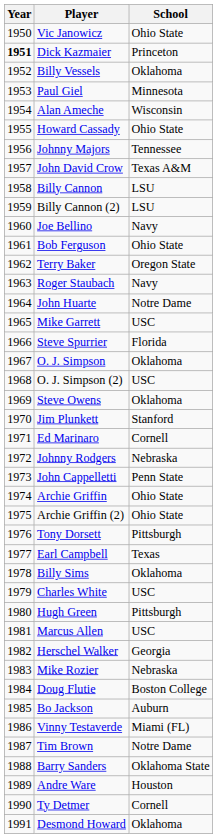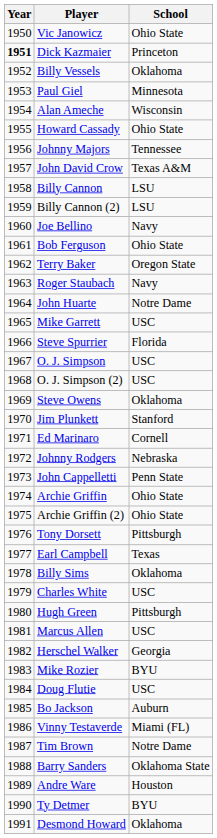 <table class="wikitable sortable">
 <tr>
 <th>Year</th>
 <th>Player</th>
 <th>School</th>
 </tr>
 <tr>
 <td>1950</td>
 <td><a href='#'>Vic Janowicz</a></td>
 <td>Ohio State</td>
 </tr>
 <tr>
 <td><strong>1951</strong></td>
 <td><a href='#'>Dick Kazmaier</a></td>
 <td>Princeton</td>
 </tr>
 <tr>
 <td>1952</td>
 <td><a href='#'>Billy Vessels</a></td>
 <td>Oklahoma</td>
 </tr>
 <tr>
 <td>1953</td>
 <td><a href='#'>Paul Giel</a></td>
 <td>Minnesota</td>
 </tr>
 <tr>
 <td>1954</td>
 <td><a href='#'>Alan Ameche</a></td>
 <td>Wisconsin</td>
 </tr>
 <tr>
 <td>1955</td>
 <td><a href='#'>Howard Cassady</a></td>
 <td>Ohio State</td>
 </tr>
 <tr>
 <td>1956</td>
 <td><a href='#'>Johnny Majors</a></td>
 <td>Tennessee</td>
 </tr>
 <tr>
 <td>1957</td>
 <td><a href='#'>John David Crow</a></td>
 <td>Texas A&M</td>
 </tr>
 <tr>
 <td>1958</td>
 <td><a href='#'>Billy Cannon</a></td>
 <td>LSU</td>
 </tr>
 <tr>
 <td>1959</td>
 <td>Billy Cannon (2)</td>
 <td>LSU</td>
 </tr>
 <tr>
 <td>1960</td>
 <td><a href='#'>Joe Bellino</a></td>
 <td>Navy</td>
 </tr>
 <tr>
 <td>1961</td>
 <td><a href='#'>Bob Ferguson</a></td>
 <td>Ohio State</td>
 </tr>
 <tr>
 <td>1962</td>
 <td><a href='#'>Terry Baker</a></td>
 <td>Oregon State</td>
 </tr>
 <tr>
 <td>1963</td>
 <td><a href='#'>Roger Staubach</a></td>
 <td>Navy</td>
 </tr>
 <tr>
 <td>1964</td>
 <td><a href='#'>John Huarte</a></td>
 <td>Notre Dame</td>
 </tr>
 <tr>
 <td>1965</td>
 <td><a href='#'>Mike Garrett</a></td>
 <td>USC</td>
 </tr>
 <tr>
 <td>1966</td>
 <td><a href='#'>Steve Spurrier</a></td>
 <td>Florida</td>
 </tr>
 <tr>
 <td>1967</td>
 <td><a href='#'>O. J. Simpson</a></td>
-<td>Oklahoma</td>
+<td>USC</td>
 </tr>
 <tr>
 <td>1968</td>
 <td>O. J. Simpson (2)</td>
 <td>USC</td>
 </tr>
 <tr>
 <td>1969</td>
 <td><a href='#'>Steve Owens</a></td>
 <td>Oklahoma</td>
 </tr>
 <tr>
 <td>1970</td>
 <td><a href='#'>Jim Plunkett</a></td>
 <td>Stanford</td>
 </tr>
 <tr>
 <td>1971</td>
 <td><a href='#'>Ed Marinaro</a></td>
 <td>Cornell</td>
 </tr>
 <tr>
 <td>1972</td>
 <td><a href='#'>Johnny Rodgers</a></td>
 <td>Nebraska</td>
 </tr>
 <tr>
 <td>1973</td>
 <td><a href='#'>John Cappelletti</a></td>
 <td>Penn State</td>
 </tr>
 <tr>
 <td>1974</td>
 <td><a href='#'>Archie Griffin</a></td>
 <td>Ohio State</td>
 </tr>
 <tr>
 <td>1975</td>
 <td>Archie Griffin (2)</td>
 <td>Ohio State</td>
 </tr>
 <tr>
 <td>1976</td>
 <td><a href='#'>Tony Dorsett</a></td>
 <td>Pittsburgh</td>
 </tr>
 <tr>
 <td>1977</td>
 <td><a href='#'>Earl Campbell</a></td>
 <td>Texas</td>
 </tr>
 <tr>
 <td>1978</td>
 <td><a href='#'>Billy Sims</a></td>
 <td>Oklahoma</td>
 </tr>
 <tr>
 <td>1979</td>
 <td><a href='#'>Charles White</a></td>
 <td>USC</td>
 </tr>
 <tr>
 <td>1980</td>
 <td><a href='#'>Hugh Green</a></td>
 <td>Pittsburgh</td>
 </tr>
 <tr>
 <td>1981</td>
 <td><a href='#'>Marcus Allen</a></td>
 <td>USC</td>
 </tr>
 <tr>
 <td>1982</td>
 <td><a href='#'>Herschel Walker</a></td>
 <td>Georgia</td>
 </tr>
 <tr>
 <td>1983</td>
 <td><a href='#'>Mike Rozier</a></td>
-<td>Nebraska</td>
+<td>BYU</td>
 </tr>
 <tr>
 <td>1984</td>
 <td><a href='#'>Doug Flutie</a></td>
-<td>Boston College</td>
+<td>USC</td>
 </tr>
 <tr>
 <td>1985</td>
 <td><a href='#'>Bo Jackson</a></td>
 <td>Auburn</td>
 </tr>
 <tr>
 <td>1986</td>
 <td><a href='#'>Vinny Testaverde</a></td>
 <td>Miami (FL)</td>
 </tr>
 <tr>
 <td>1987</td>
 <td><a href='#'>Tim Brown</a></td>
 <td>Notre Dame</td>
 </tr>
 <tr>
 <td>1988</td>
 <td><a href='#'>Barry Sanders</a></td>
 <td>Oklahoma State</td>
 </tr>
 <tr>
 <td>1989</td>
 <td><a href='#'>Andre Ware</a></td>
 <td>Houston</td>
 </tr>
 <tr>
 <td>1990</td>
 <td><a href='#'>Ty Detmer</a></td>
-<td>Cornell</td>
+<td>BYU</td>
 </tr>
 <tr>
 <td>1991</td>
 <td><a href='#'>Desmond Howard</a></td>
 <td>Oklahoma</td>
 </tr>
 </table>
